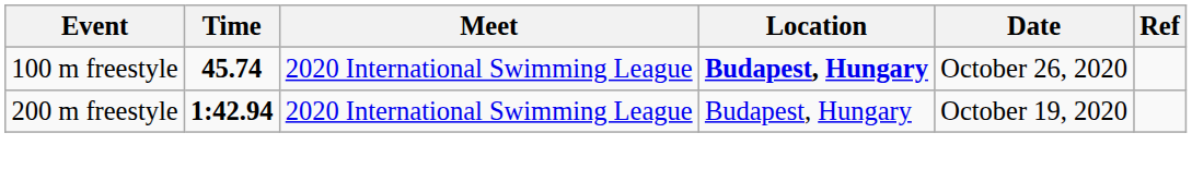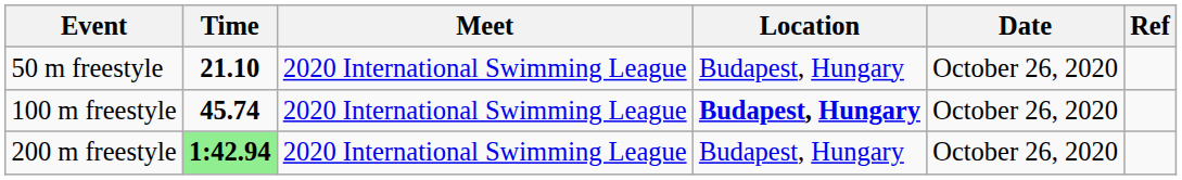 <table class="wikitable">
 <tr>
 <th>Event</th>
 <th>Time</th>
 <th>Meet</th>
 <th>Location</th>
 <th>Date</th>
 <th>Ref</th>
+</tr>
+<tr>
+<td>50 m freestyle</td>
+<td align="center"><strong>21.10</strong></td>
+<td><a href='#'>2020 International Swimming League</a></td>
+<td><a href='#'>Budapest</a>, <a href='#'>Hungary</a></td>
+<td>October 26, 2020</td>
+<td></td>
 </tr>
 <tr>
 <td>100 m freestyle</td>
 <td align="center"><strong>45.74</strong></td>
 <td><a href='#'>2020 International Swimming League</a></td>
 <td><strong><a href='#'>Budapest</a>, <a href='#'>Hungary</a></strong></td>
 <td>October 26, 2020</td>
 <td></td>
 </tr>
 <tr>
 <td>200 m freestyle</td>
-<td align="center"><strong>1:42.94</strong></td>
+<td align="center" style="background: lightgreen;"><strong>1:42.94</strong></td>
 <td><a href='#'>2020 International Swimming League</a></td>
 <td><a href='#'>Budapest</a>, <a href='#'>Hungary</a></td>
-<td>October 19, 2020</td>
+<td>October 26, 2020</td>
 <td></td>
 </tr>
 </table>
